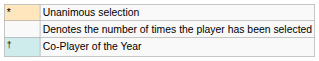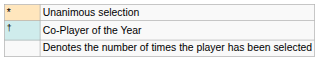 <table class="wikitable">
 <tr>
 <td style="background-color:#FFE6BD; width:3em;">*</td>
 <td>Unanimous selection</td>
 </tr>
 <tr>
+<td style="background-color:#CFECEC; width:3em;"><sup>†</sup></td>
+<td>Co-Player of the Year</td>
+</tr>
+<tr>
 <td></td>
 <td>Denotes the number of times the player has been selected</td>
 </tr>
-<tr>
-<td style="background-color:#CFECEC; width:3em;"><sup>†</sup></td>
-<td>Co-Player of the Year</td>
-</tr>
 </table>
